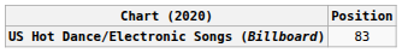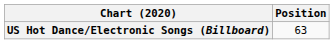 <table class="wikitable plainrowheaders" style="text-align:center">
 <tr>
 <th>Chart (2020)</th>
 <th>Position</th>
 </tr>
 <tr>
 <th scope="row">US Hot Dance/Electronic Songs (<em>Billboard</em>)</th>
-<td>83</td>
+<td>63</td>
 </tr>
 </table>
